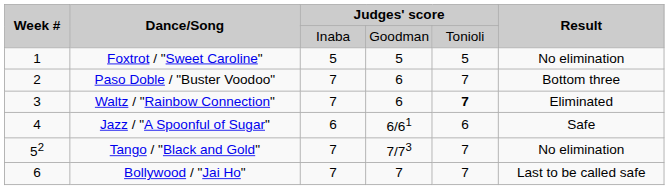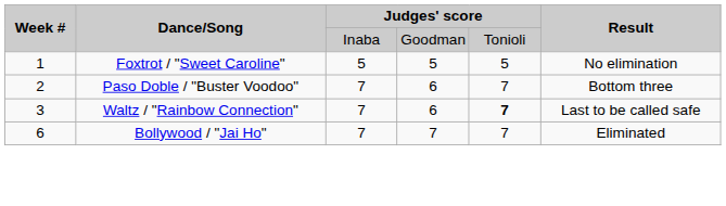 <table class="wikitable" style="text-align:center">
 <tr>
 <th rowspan="2" style="background:#ccc;">Week #</th>
 <th rowspan="2" style="background:#ccc;">Dance/Song</th>
 <th colspan="3" style="background:#ccc;">Judges' score</th>
 <th rowspan="2" style="background:#ccc;">Result</th>
 </tr>
 <tr style="background:#ccc;">
 <td style="width:10%;">Inaba</td>
 <td style="width:10%;">Goodman</td>
 <td style="width:10%;">Tonioli</td>
 </tr>
 <tr>
 <td>1</td>
 <td><a href='#'>Foxtrot</a> / "<a href='#'>Sweet Caroline</a>"</td>
 <td>5</td>
 <td>5</td>
 <td>5</td>
 <td>No elimination</td>
 </tr>
 <tr>
 <td>2</td>
 <td><a href='#'>Paso Doble</a> / "Buster Voodoo"</td>
 <td>7</td>
 <td>6</td>
 <td>7</td>
 <td>Bottom three</td>
 </tr>
 <tr>
 <td>3</td>
 <td><a href='#'>Waltz</a> / "<a href='#'>Rainbow Connection</a>"</td>
 <td>7</td>
 <td>6</td>
 <td><strong>7</strong></td>
-<td>Eliminated</td>
-</tr>
-<tr>
-<td>4</td>
-<td><a href='#'>Jazz</a> / "<a href='#'>A Spoonful of Sugar</a>"</td>
-<td>6</td>
-<td>6/6<sup>1</sup></td>
-<td>6</td>
-<td>Safe</td>
-</tr>
-<tr>
-<td>5<sup>2</sup></td>
-<td><a href='#'>Tango</a> / "<a href='#'>Black and Gold</a>"</td>
-<td>7</td>
-<td>7/7<sup>3</sup></td>
-<td>7</td>
-<td>No elimination</td>
+<td>Last to be called safe</td>
 </tr>
 <tr>
 <td>6</td>
 <td><a href='#'>Bollywood</a> / "<a href='#'>Jai Ho</a>"</td>
 <td>7</td>
 <td>7</td>
 <td>7</td>
-<td>Last to be called safe</td>
+<td>Eliminated</td>
 </tr>
 </table>
